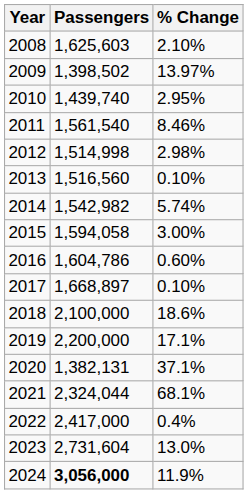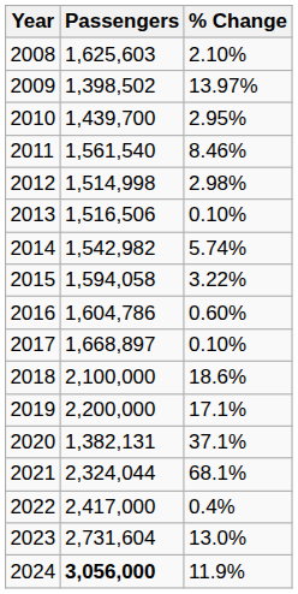 <table class="wikitable">
 <tr>
 <th>Year</th>
 <th>Passengers</th>
 <th>% Change</th>
 </tr>
 <tr>
 <td>2008</td>
 <td>1,625,603</td>
 <td>2.10%</td>
 </tr>
 <tr>
 <td>2009</td>
 <td>1,398,502</td>
 <td>13.97%</td>
 </tr>
 <tr>
 <td>2010</td>
-<td>1,439,740</td>
+<td>1,439,700</td>
 <td>2.95%</td>
 </tr>
 <tr>
 <td>2011</td>
 <td>1,561,540</td>
 <td>8.46%</td>
 </tr>
 <tr>
 <td>2012</td>
 <td>1,514,998</td>
 <td>2.98%</td>
 </tr>
 <tr>
 <td>2013</td>
-<td>1,516,560</td>
+<td>1,516,506</td>
 <td>0.10%</td>
 </tr>
 <tr>
 <td>2014</td>
 <td>1,542,982</td>
 <td>5.74%</td>
 </tr>
 <tr>
 <td>2015</td>
 <td>1,594,058</td>
-<td>3.00%</td>
+<td>3.22%</td>
 </tr>
 <tr>
 <td>2016</td>
 <td>1,604,786</td>
 <td>0.60%</td>
 </tr>
 <tr>
 <td>2017</td>
 <td>1,668,897</td>
 <td>0.10%</td>
 </tr>
 <tr>
 <td>2018</td>
 <td>2,100,000</td>
 <td>18.6%</td>
 </tr>
 <tr>
 <td>2019</td>
 <td>2,200,000</td>
 <td>17.1%</td>
 </tr>
 <tr>
 <td>2020</td>
 <td>1,382,131</td>
 <td>37.1%</td>
 </tr>
 <tr>
 <td>2021</td>
 <td>2,324,044</td>
 <td>68.1%</td>
 </tr>
 <tr>
 <td>2022</td>
 <td>2,417,000</td>
 <td>0.4%</td>
 </tr>
 <tr>
 <td>2023</td>
 <td>2,731,604</td>
 <td>13.0%</td>
 </tr>
 <tr>
 <td>2024</td>
 <td><strong>3,056,000</strong></td>
 <td>11.9%</td>
 </tr>
 </table>
